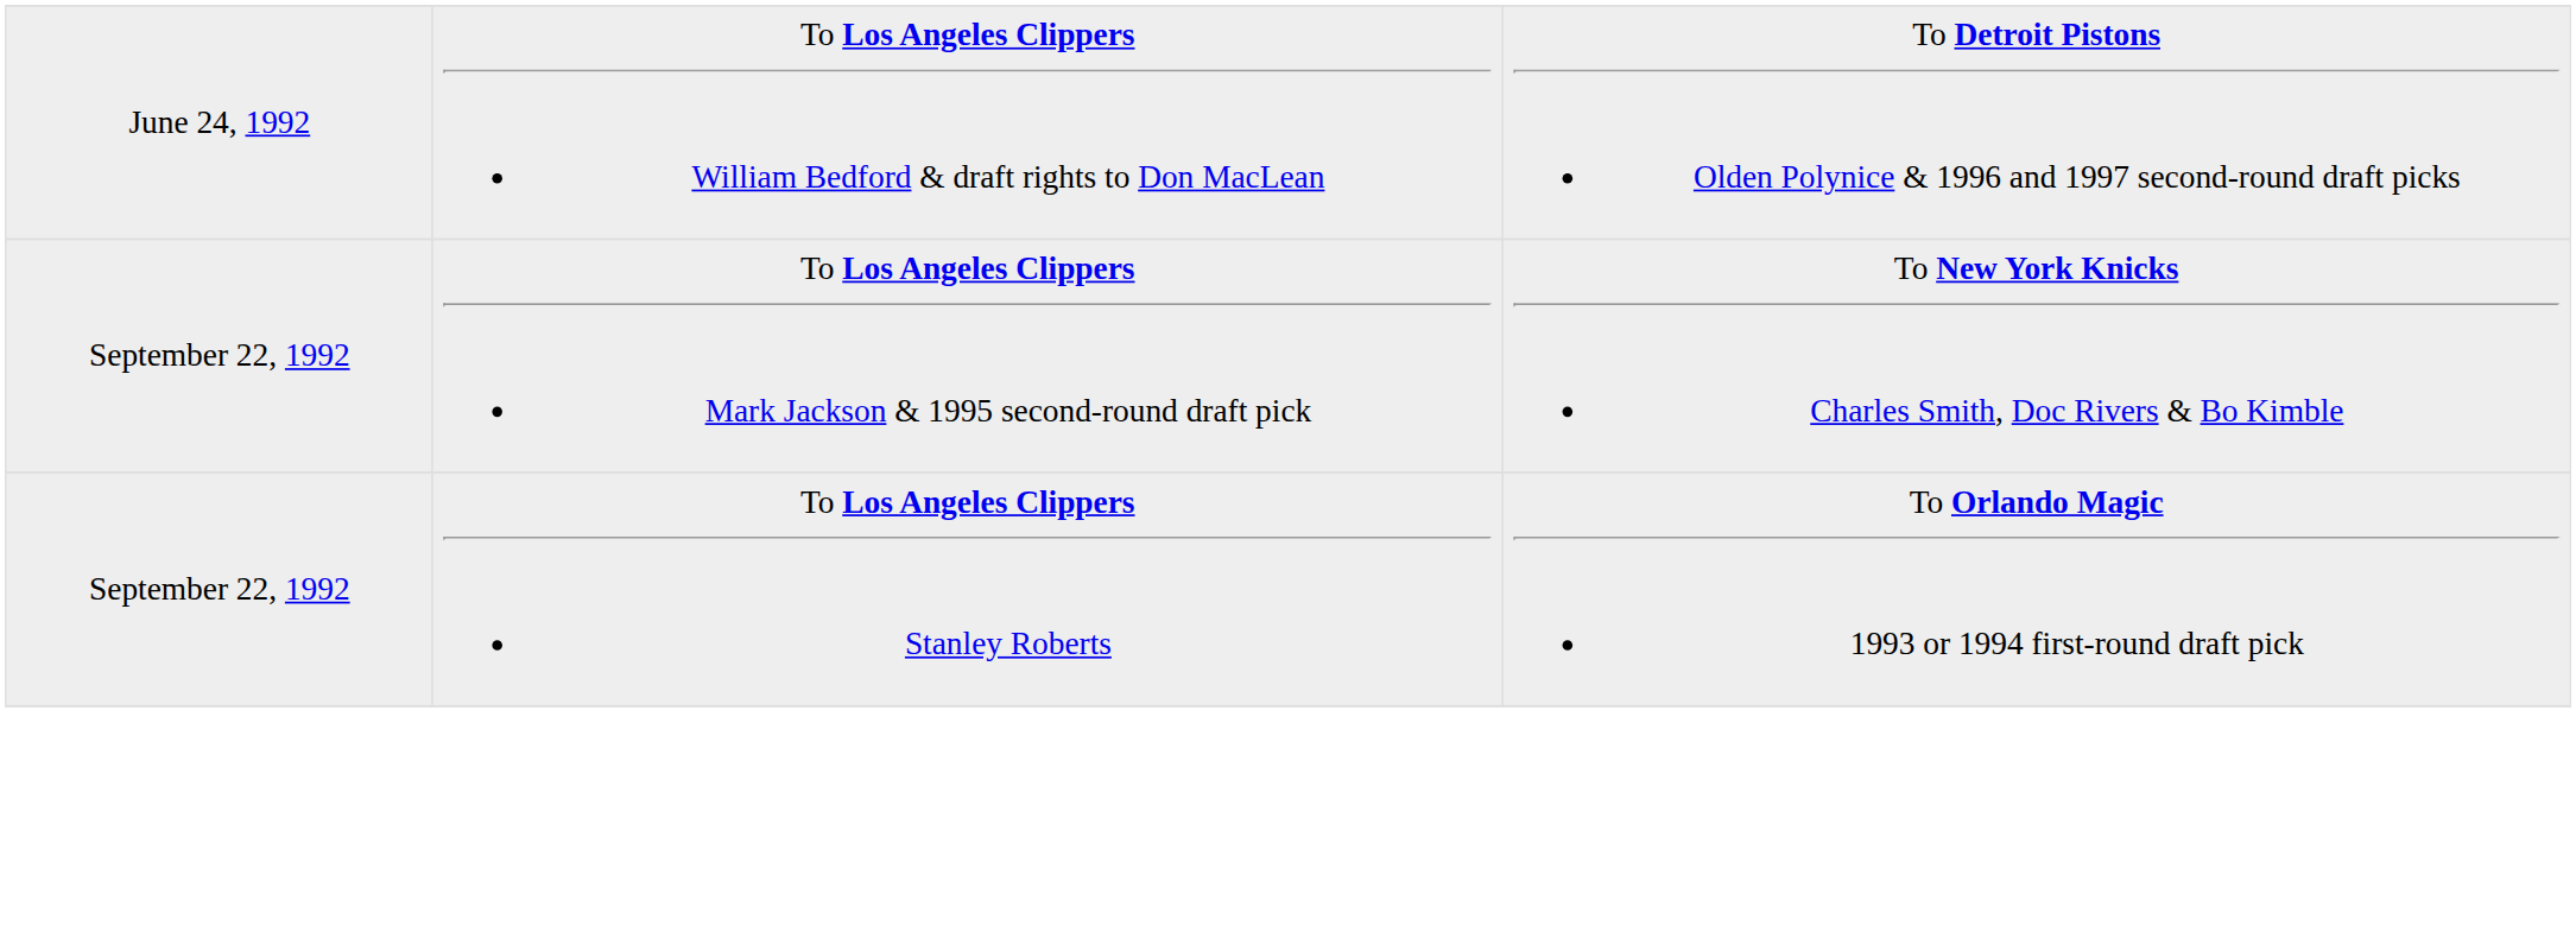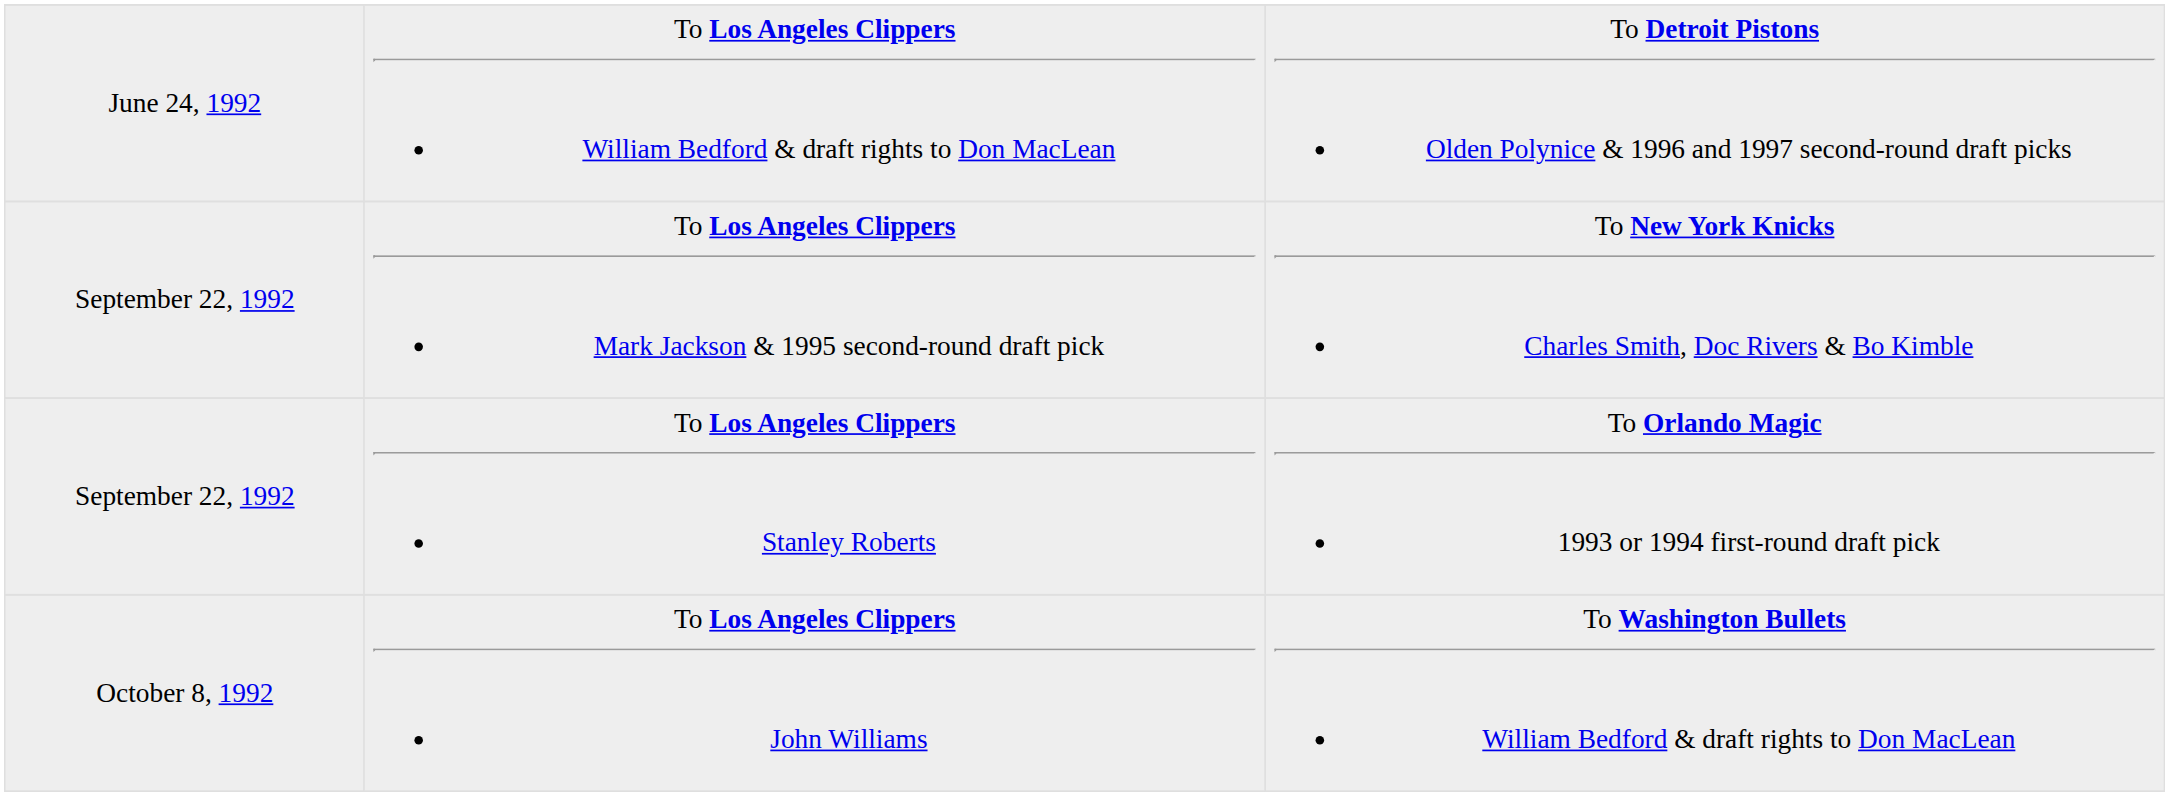 <table border=1 style="border-collapse:collapse; text-align: center; width: 100%" bordercolor="#DFDFDF"  cellpadding="5">
 <tr>
 </tr>
 <tr bgcolor="eeeeee">
 <td style="width:12%">June 24, <a href='#'>1992</a></td>
 <td style="width:30%" valign="top">To <strong><a href='#'>Los Angeles Clippers</a></strong><hr><br><ul><li><a href='#'>William Bedford</a> & draft rights to <a href='#'>Don MacLean</a></li></ul></td>
 <td style="width:30%" valign="top">To <strong><a href='#'>Detroit Pistons</a></strong><hr><br><ul><li><a href='#'>Olden Polynice</a> & 1996 and 1997 second-round draft picks</li></ul></td>
 </tr>
 <tr>
 </tr>
 <tr bgcolor="eeeeee">
 <td style="width:12%">September 22, <a href='#'>1992</a></td>
 <td style="width:30%" valign="top">To <strong><a href='#'>Los Angeles Clippers</a></strong><hr><br><ul><li><a href='#'>Mark Jackson</a> & 1995 second-round draft pick</li></ul></td>
 <td style="width:30%" valign="top">To <strong><a href='#'>New York Knicks</a></strong><hr><br><ul><li><a href='#'>Charles Smith</a>, <a href='#'>Doc Rivers</a> & <a href='#'>Bo Kimble</a></li></ul></td>
 </tr>
 <tr>
 </tr>
 <tr bgcolor="eeeeee">
 <td style="width:12%">September 22, <a href='#'>1992</a></td>
 <td style="width:30%" valign="top">To <strong><a href='#'>Los Angeles Clippers</a></strong><hr><br><ul><li><a href='#'>Stanley Roberts</a></li></ul></td>
 <td style="width:30%" valign="top">To <strong><a href='#'>Orlando Magic</a></strong><hr><br><ul><li>1993 or 1994 first-round draft pick</li></ul></td>
 </tr>
 <tr>
 </tr>
+<tr bgcolor="eeeeee">
+<td style="width:12%">October 8, <a href='#'>1992</a></td>
+<td style="width:30%" valign="top">To <strong><a href='#'>Los Angeles Clippers</a></strong><hr><br><ul><li><a href='#'>John Williams</a></li></ul></td>
+<td style="width:30%" valign="top">To <strong><a href='#'>Washington Bullets</a></strong><hr><br><ul><li><a href='#'>William Bedford</a> & draft rights to <a href='#'>Don MacLean</a></li></ul></td>
+</tr>
 <tr>
 </tr>
 </table>
